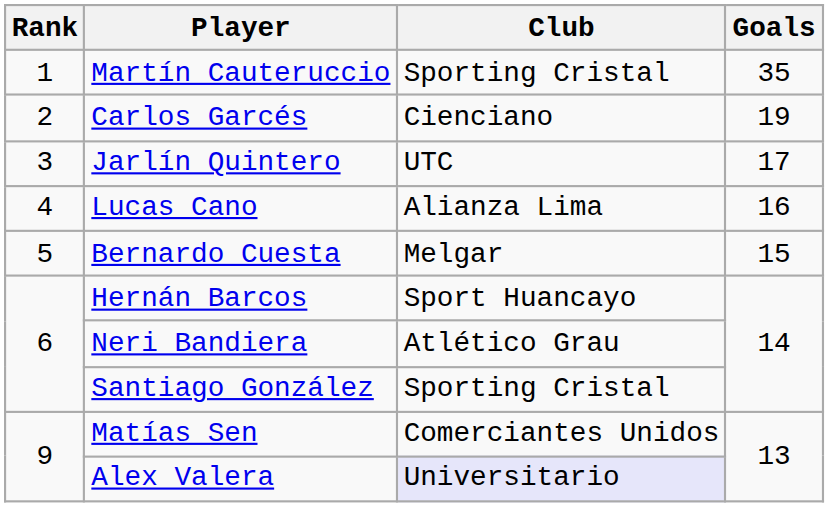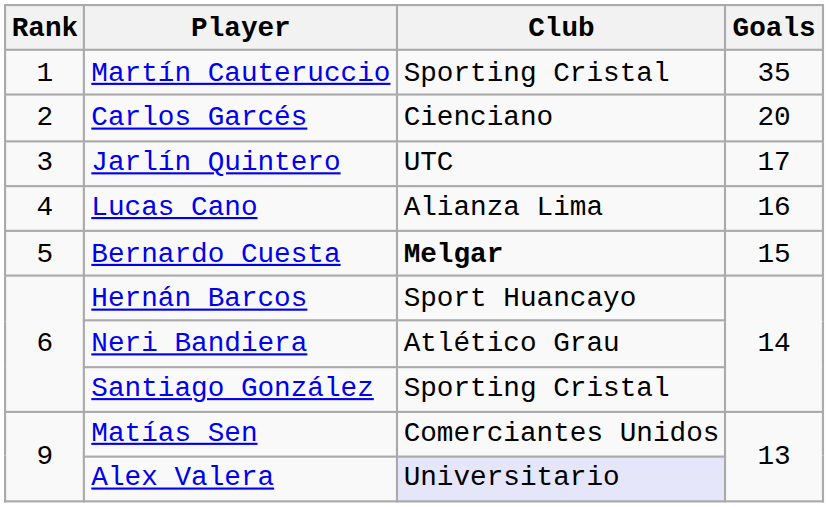 <table class="wikitable" border="1">
 <tr>
 <th>Rank</th>
 <th>Player</th>
 <th>Club</th>
 <th>Goals</th>
 </tr>
 <tr>
 <td align=center>1</td>
 <td> <a href='#'>Martín Cauteruccio</a></td>
 <td>Sporting Cristal</td>
 <td align=center>35</td>
 </tr>
 <tr>
 <td align=center>2</td>
 <td> <a href='#'>Carlos Garcés</a></td>
 <td>Cienciano</td>
-<td align=center>19</td>
+<td align=center>20</td>
 </tr>
 <tr>
 <td align=center>3</td>
 <td> <a href='#'>Jarlín Quintero</a></td>
 <td>UTC</td>
 <td align=center>17</td>
 </tr>
 <tr>
 <td align=center>4</td>
 <td> <a href='#'>Lucas Cano</a></td>
 <td>Alianza Lima</td>
 <td align=center>16</td>
 </tr>
 <tr>
 <td align=center>5</td>
 <td> <a href='#'>Bernardo Cuesta</a></td>
-<td>Melgar</td>
+<td><strong>Melgar</strong></td>
 <td align=center>15</td>
 </tr>
 <tr>
 <td rowspan=3 align=center>6</td>
 <td> <a href='#'>Hernán Barcos</a></td>
 <td>Sport Huancayo</td>
 <td rowspan=3 align=center>14</td>
 </tr>
 <tr>
 <td> <a href='#'>Neri Bandiera</a></td>
 <td>Atlético Grau</td>
 </tr>
 <tr>
 <td> <a href='#'>Santiago González</a></td>
 <td>Sporting Cristal</td>
 </tr>
 <tr>
 <td rowspan=2 align=center>9</td>
 <td> <a href='#'>Matías Sen</a></td>
 <td>Comerciantes Unidos</td>
 <td rowspan=2 align=center>13</td>
 </tr>
 <tr>
 <td> <a href='#'>Alex Valera</a></td>
 <td style="background: lavender;">Universitario</td>
 </tr>
 </table>
